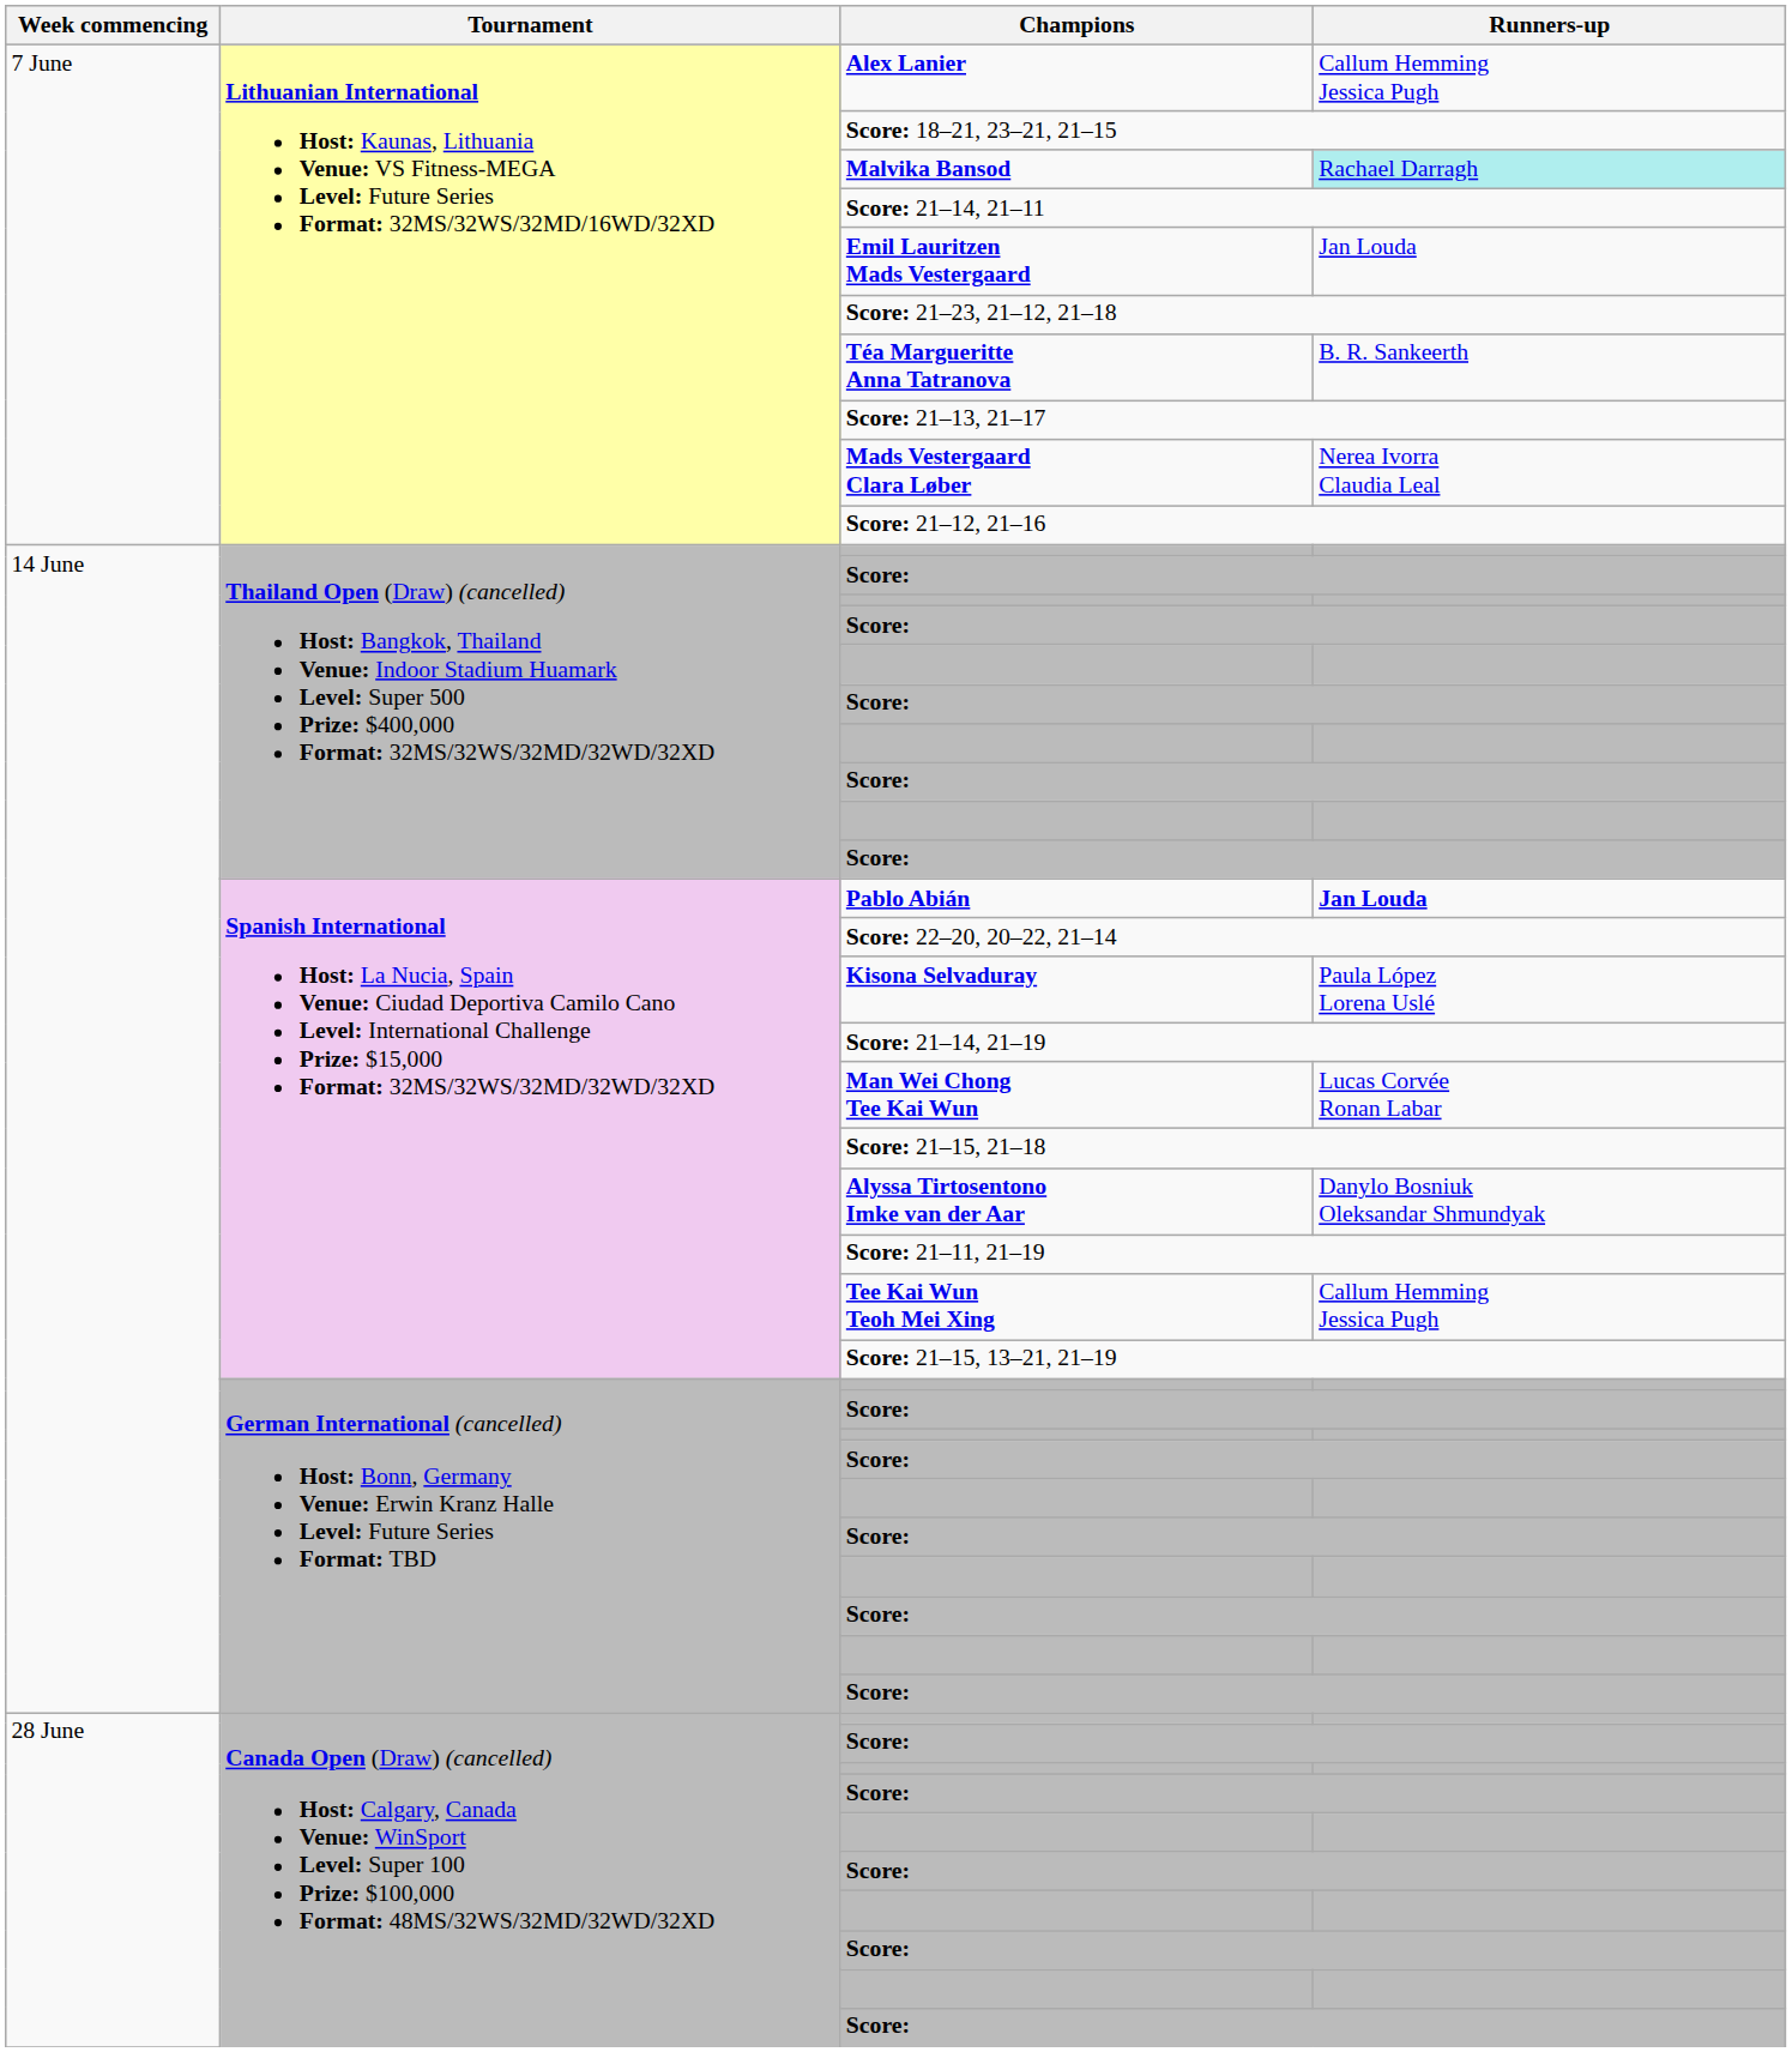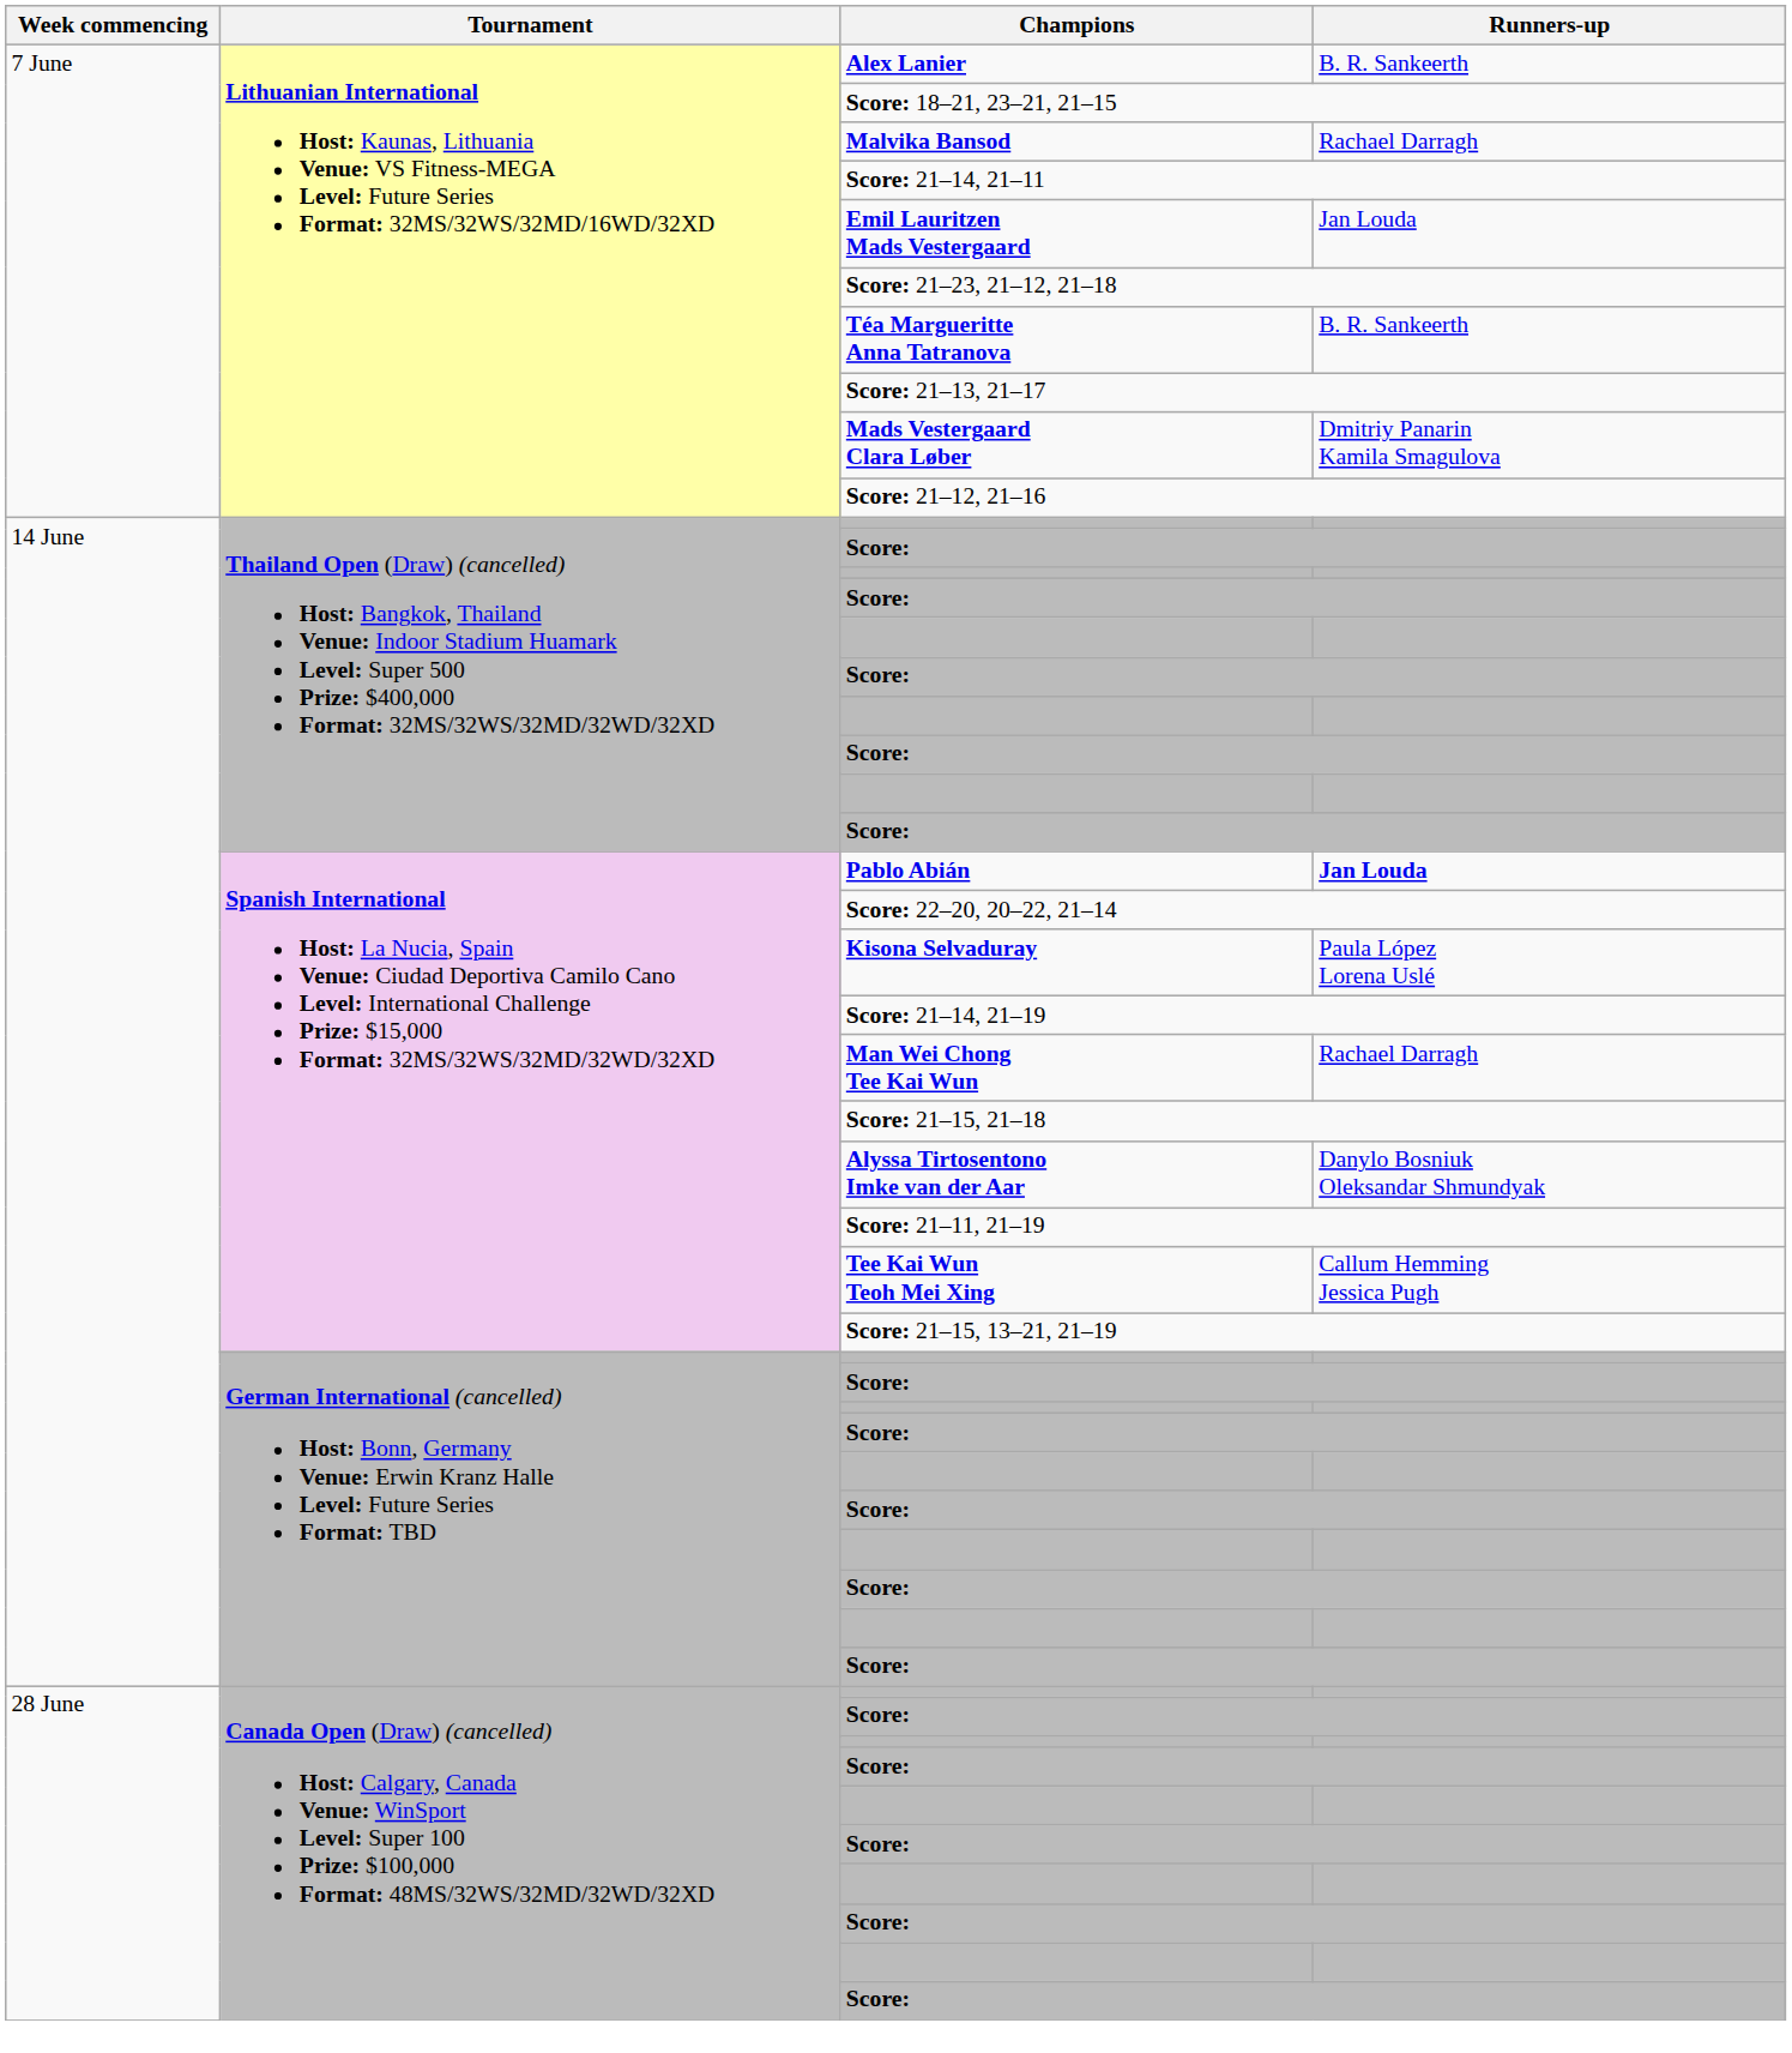 <table class="wikitable" style="font-size:80%">
 <tr>
 <th width="110">Week commencing</th>
 <th width="330">Tournament</th>
 <th width="250">Champions</th>
 <th width="250">Runners-up</th>
 </tr>
 <tr valign="top">
 <td rowspan="10">7 June</td>
 <td bgcolor="#FFFFA8" rowspan="10"><br><strong><a href='#'>Lithuanian International</a></strong><ul><li><strong>Host:</strong> <a href='#'>Kaunas</a>, <a href='#'>Lithuania</a></li><li><strong>Venue:</strong> VS Fitness-MEGA</li><li><strong>Level:</strong> Future Series</li><li><strong>Format:</strong> 32MS/32WS/32MD/16WD/32XD</li></ul></td>
 <td><strong> <a href='#'>Alex Lanier</a></strong></td>
-<td> <a href='#'>Callum Hemming</a> <br> <a href='#'>Jessica Pugh</a></td>
+<td> <a href='#'>B. R. Sankeerth</a></td>
 </tr>
 <tr>
 <td colspan="2"><strong>Score:</strong> 18–21, 23–21, 21–15</td>
 </tr>
 <tr valign="top">
 <td><strong> <a href='#'>Malvika Bansod</a></strong></td>
-<td style="background: paleturquoise;"> <a href='#'>Rachael Darragh</a></td>
+<td> <a href='#'>Rachael Darragh</a></td>
 </tr>
 <tr>
 <td colspan="2"><strong>Score:</strong> 21–14, 21–11</td>
 </tr>
 <tr valign="top">
 <td><strong> <a href='#'>Emil Lauritzen</a><br> <a href='#'>Mads Vestergaard</a></strong></td>
 <td> <a href='#'>Jan Louda</a></td>
 </tr>
 <tr>
 <td colspan="2"><strong>Score:</strong> 21–23, 21–12, 21–18</td>
 </tr>
 <tr valign="top">
 <td><strong> <a href='#'>Téa Margueritte</a><br> <a href='#'>Anna Tatranova</a></strong></td>
 <td> <a href='#'>B. R. Sankeerth</a></td>
 </tr>
 <tr>
 <td colspan="2"><strong>Score:</strong> 21–13, 21–17</td>
 </tr>
 <tr valign="top">
 <td><strong> <a href='#'>Mads Vestergaard</a><br> <a href='#'>Clara Løber</a></strong></td>
-<td> <a href='#'>Nerea Ivorra</a><br> <a href='#'>Claudia Leal</a></td>
+<td> <a href='#'>Dmitriy Panarin</a><br> <a href='#'>Kamila Smagulova</a></td>
 </tr>
 <tr>
 <td colspan="2"><strong>Score:</strong> 21–12, 21–16</td>
 </tr>
 <tr valign="top">
 <td rowspan="30">14 June</td>
 <td bgcolor="#BBBBBB" rowspan="10"><br><strong><a href='#'>Thailand Open</a></strong> (<a href='#'>Draw</a>) <em>(cancelled)</em><ul><li><strong>Host:</strong> <a href='#'>Bangkok</a>, <a href='#'>Thailand</a></li><li><strong>Venue:</strong> <a href='#'>Indoor Stadium Huamark</a></li><li><strong>Level:</strong> Super 500</li><li><strong>Prize:</strong> $400,000</li><li><strong>Format:</strong> 32MS/32WS/32MD/32WD/32XD</li></ul></td>
 <td bgcolor="#BBBBBB"><strong> </strong></td>
 <td bgcolor="#BBBBBB"></td>
 </tr>
 <tr bgcolor="#BBBBBB">
 <td colspan="2"><strong>Score:</strong></td>
 </tr>
 <tr valign="top"bgcolor="#BBBBBB">
 <td><strong> </strong></td>
 <td></td>
 </tr>
 <tr bgcolor="#BBBBBB">
 <td colspan="2"><strong>Score:</strong></td>
 </tr>
 <tr valign="top"bgcolor="#BBBBBB">
 <td><strong> <br> </strong></td>
 <td> <br></td>
 </tr>
 <tr bgcolor="#BBBBBB">
 <td colspan="2"><strong>Score:</strong></td>
 </tr>
 <tr valign="top" bgcolor="#BBBBBB">
 <td><strong> <br> </strong></td>
 <td> <br></td>
 </tr>
 <tr bgcolor="#BBBBBB">
 <td colspan="2"><strong>Score:</strong></td>
 </tr>
 <tr valign="top"bgcolor="#BBBBBB">
 <td><strong> <br> </strong></td>
 <td> <br></td>
 </tr>
 <tr bgcolor="#BBBBBB">
 <td colspan="2"><strong>Score:</strong></td>
 </tr>
 <tr valign="top">
 <td bgcolor="#F0CAF0" rowspan="10"><br><strong><a href='#'>Spanish International</a></strong><ul><li><strong>Host:</strong> <a href='#'>La Nucia</a>, <a href='#'>Spain</a></li><li><strong>Venue:</strong> Ciudad Deportiva Camilo Cano</li><li><strong>Level:</strong> International Challenge</li><li><strong>Prize:</strong> $15,000</li><li><strong>Format:</strong> 32MS/32WS/32MD/32WD/32XD</li></ul></td>
 <td><strong> <a href='#'>Pablo Abián</a></strong></td>
 <td><strong> <a href='#'>Jan Louda</a></strong></td>
 </tr>
 <tr>
 <td colspan="2"><strong>Score:</strong> 22–20, 20–22, 21–14</td>
 </tr>
 <tr valign="top">
 <td><strong> <a href='#'>Kisona Selvaduray</a></strong></td>
 <td> <a href='#'>Paula López</a><br> <a href='#'>Lorena Uslé</a></td>
 </tr>
 <tr>
 <td colspan="2"><strong>Score:</strong> 21–14, 21–19</td>
 </tr>
 <tr valign="top">
 <td><strong> <a href='#'>Man Wei Chong</a><br> <a href='#'>Tee Kai Wun</a></strong></td>
-<td> <a href='#'>Lucas Corvée</a><br> <a href='#'>Ronan Labar</a></td>
+<td> <a href='#'>Rachael Darragh</a></td>
 </tr>
 <tr>
 <td colspan="2"><strong>Score:</strong> 21–15, 21–18</td>
 </tr>
 <tr valign="top">
 <td><strong> <a href='#'>Alyssa Tirtosentono</a><br> <a href='#'>Imke van der Aar</a></strong></td>
 <td> <a href='#'>Danylo Bosniuk</a><br> <a href='#'>Oleksandar Shmundyak</a></td>
 </tr>
 <tr>
 <td colspan="2"><strong>Score:</strong> 21–11, 21–19</td>
 </tr>
 <tr valign="top">
 <td><strong> <a href='#'>Tee Kai Wun</a> <br> <a href='#'>Teoh Mei Xing</a></strong></td>
 <td> <a href='#'>Callum Hemming</a> <br> <a href='#'>Jessica Pugh</a></td>
 </tr>
 <tr>
 <td colspan="2"><strong>Score:</strong> 21–15, 13–21, 21–19</td>
 </tr>
 <tr valign="top"bgcolor="#BBBBBB">
 <td bgcolor="#BBBBBB" rowspan="10"><br><strong><a href='#'>German International</a></strong> <em>(cancelled)</em><ul><li><strong>Host:</strong> <a href='#'>Bonn</a>, <a href='#'>Germany</a></li><li><strong>Venue:</strong> Erwin Kranz Halle</li><li><strong>Level:</strong> Future Series</li><li><strong>Format:</strong> TBD</li></ul></td>
 <td><strong> </strong></td>
 <td></td>
 </tr>
 <tr bgcolor="#BBBBBB">
 <td colspan="2"><strong>Score:</strong></td>
 </tr>
 <tr valign="top"bgcolor="#BBBBBB">
 <td><strong> </strong></td>
 <td></td>
 </tr>
 <tr bgcolor="#BBBBBB">
 <td colspan="2"><strong>Score:</strong></td>
 </tr>
 <tr valign="top"bgcolor="#BBBBBB">
 <td><strong> <br> </strong></td>
 <td> <br></td>
 </tr>
 <tr bgcolor="#BBBBBB">
 <td colspan="2"><strong>Score:</strong></td>
 </tr>
 <tr valign="top"bgcolor="#BBBBBB">
 <td><strong> <br> </strong></td>
 <td> <br></td>
 </tr>
 <tr bgcolor="#BBBBBB">
 <td colspan="2"><strong>Score:</strong></td>
 </tr>
 <tr valign="top"bgcolor="#BBBBBB">
 <td><strong> <br> </strong></td>
 <td> <br></td>
 </tr>
 <tr bgcolor="#BBBBBB">
 <td colspan="2"><strong>Score:</strong></td>
 </tr>
 <tr valign="top">
 <td rowspan="10">28 June</td>
 <td bgcolor="#BBBBBB" rowspan="10"><br><strong><a href='#'>Canada Open</a></strong> (<a href='#'>Draw</a>) <em>(cancelled)</em><ul><li><strong>Host:</strong> <a href='#'>Calgary</a>, <a href='#'>Canada</a></li><li><strong>Venue:</strong> <a href='#'>WinSport</a></li><li><strong>Level:</strong> Super 100</li><li><strong>Prize:</strong> $100,000</li><li><strong>Format:</strong> 48MS/32WS/32MD/32WD/32XD</li></ul></td>
 <td bgcolor="#BBBBBB"><strong> </strong></td>
 <td bgcolor="#BBBBBB"></td>
 </tr>
 <tr bgcolor="#BBBBBB">
 <td colspan="2"><strong>Score:</strong></td>
 </tr>
 <tr valign="top"bgcolor="#BBBBBB">
 <td><strong> </strong></td>
 <td></td>
 </tr>
 <tr bgcolor="#BBBBBB">
 <td colspan="2"><strong>Score:</strong></td>
 </tr>
 <tr valign="top"bgcolor="#BBBBBB">
 <td><strong> <br> </strong></td>
 <td> <br></td>
 </tr>
 <tr bgcolor="#BBBBBB">
 <td colspan="2"><strong>Score:</strong></td>
 </tr>
 <tr valign="top"bgcolor="#BBBBBB">
 <td><strong> <br> </strong></td>
 <td> <br></td>
 </tr>
 <tr bgcolor="#BBBBBB">
 <td colspan="2"><strong>Score:</strong></td>
 </tr>
 <tr valign="top"bgcolor="#BBBBBB">
 <td><strong> <br> </strong></td>
 <td> <br></td>
 </tr>
 <tr bgcolor="#BBBBBB">
 <td colspan="2"><strong>Score:</strong></td>
 </tr>
 </table>
